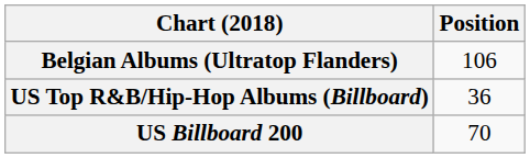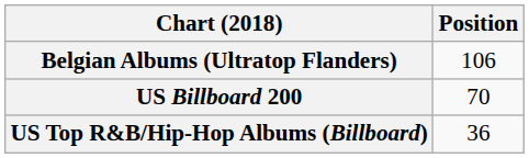 <table class="wikitable sortable plainrowheaders" style="text-align:center">
 <tr>
 <th scope="col">Chart (2018)</th>
 <th scope="col">Position</th>
 </tr>
 <tr>
 <th scope="row">Belgian Albums (Ultratop Flanders)</th>
 <td>106</td>
 </tr>
 <tr>
+<th scope="row">US <em>Billboard</em> 200</th>
+<td>70</td>
+</tr>
+<tr>
 <th scope="row">US Top R&B/Hip-Hop Albums (<em>Billboard</em>)</th>
 <td>36</td>
 </tr>
-<tr>
-<th scope="row">US <em>Billboard</em> 200</th>
-<td>70</td>
-</tr>
 </table>
